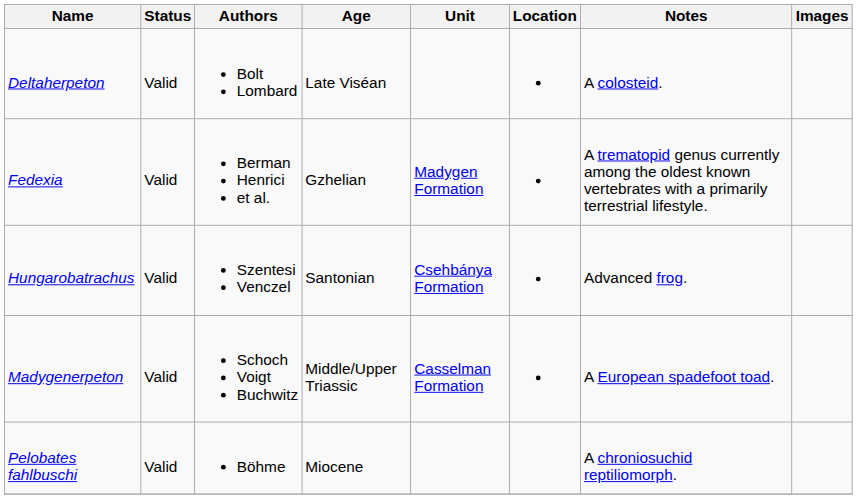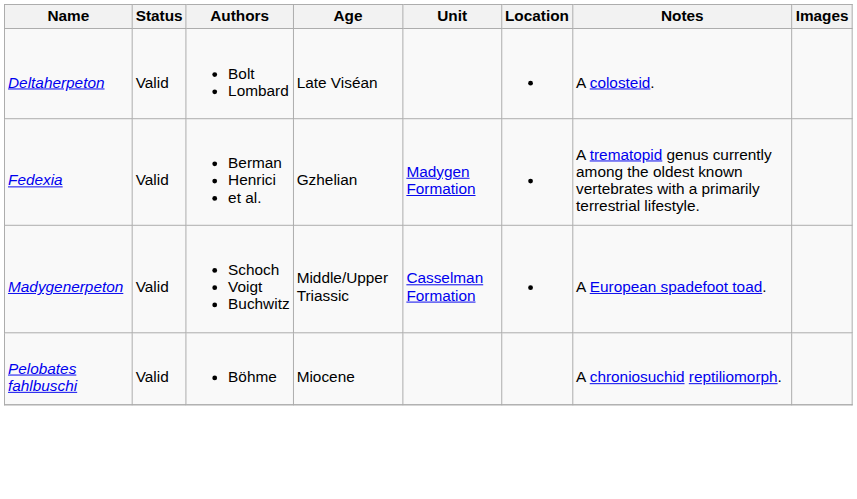 <table class="wikitable sortable" align="center" width="100%">
 <tr>
 <th>Name</th>
 <th>Status</th>
 <th>Authors</th>
 <th>Age</th>
 <th>Unit</th>
 <th>Location</th>
 <th>Notes</th>
 <th>Images</th>
 </tr>
 <tr>
 <td><br><em><a href='#'>Deltaherpeton</a></em></td>
 <td><br>Valid</td>
 <td><br><ul><li>Bolt</li><li>Lombard</li></ul></td>
 <td><br>Late Viséan</td>
 <td></td>
 <td><br><ul><li></li></ul></td>
 <td><br>A <a href='#'>colosteid</a>.</td>
 <td></td>
 </tr>
 <tr>
 <td><br><em><a href='#'>Fedexia</a></em></td>
 <td><br>Valid</td>
 <td><br><ul><li>Berman</li><li>Henrici</li><li>et al.</li></ul></td>
 <td><br>Gzhelian</td>
 <td><br><a href='#'>Madygen Formation</a></td>
 <td><br><ul><li></li></ul></td>
 <td><br>A <a href='#'>trematopid</a> genus currently among the oldest known vertebrates with a primarily terrestrial lifestyle.</td>
 <td></td>
 </tr>
 <tr>
-<td><br><em><a href='#'>Hungarobatrachus</a></em></td>
-<td><br>Valid</td>
-<td><br><ul><li>Szentesi</li><li>Venczel</li></ul></td>
-<td><br>Santonian</td>
-<td><br><a href='#'>Csehbánya Formation</a></td>
-<td><br><ul><li></li></ul></td>
-<td><br>Advanced <a href='#'>frog</a>.</td>
-<td></td>
-</tr>
-<tr>
 <td><br><em><a href='#'>Madygenerpeton</a></em></td>
 <td><br>Valid</td>
 <td><br><ul><li>Schoch</li><li>Voigt</li><li>Buchwitz</li></ul></td>
 <td><br>Middle/Upper Triassic</td>
 <td><br><a href='#'>Casselman Formation</a></td>
 <td><br><ul><li></li></ul></td>
 <td><br>A <a href='#'>European spadefoot toad</a>.</td>
 <td></td>
 </tr>
 <tr>
 <td><br><em><a href='#'>Pelobates fahlbuschi</a></em></td>
 <td><br>Valid</td>
 <td><br><ul><li>Böhme</li></ul></td>
 <td><br>Miocene</td>
 <td></td>
 <td><br></td>
 <td><br>A <a href='#'>chroniosuchid</a> <a href='#'>reptiliomorph</a>.</td>
 <td></td>
 </tr>
 <tr>
 </tr>
 </table>
